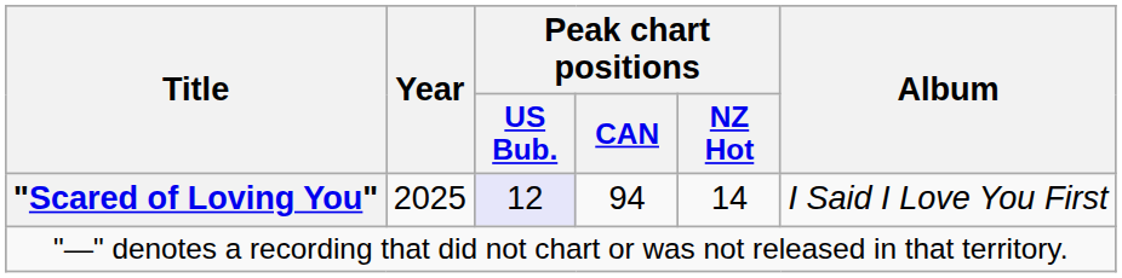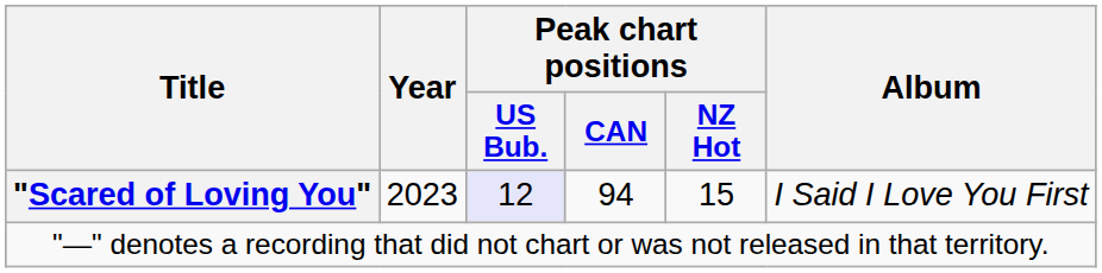 <table class="wikitable plainrowheaders" style="text-align:center;">
 <tr>
 <th scope="col" rowspan="2">Title</th>
 <th scope="col" rowspan="2">Year</th>
 <th scope="col" colspan="3">Peak chart positions</th>
 <th scope="col" rowspan="2">Album</th>
 </tr>
 <tr>
 <th scope="col" style="width:3em;font-size:90%;"><a href='#'>US<br>Bub.</a><br></th>
 <th scope="col" style="width:3em;font-size:90%;"><a href='#'>CAN</a><br></th>
 <th scope="col" style="width:3em;font-size:90%;"><a href='#'>NZ<br>Hot</a><br></th>
 </tr>
 <tr>
 <th scope="row">"<a href='#'>Scared of Loving You</a>"<br></th>
-<td>2025</td>
+<td>2023</td>
 <td style="background: lavender;">12</td>
 <td>94</td>
-<td>14</td>
+<td>15</td>
 <td><em>I Said I Love You First</em></td>
 </tr>
 <tr>
 <td colspan="7" style="font-size:90%;">"—" denotes a recording that did not chart or was not released in that territory.</td>
 </tr>
 </table>
